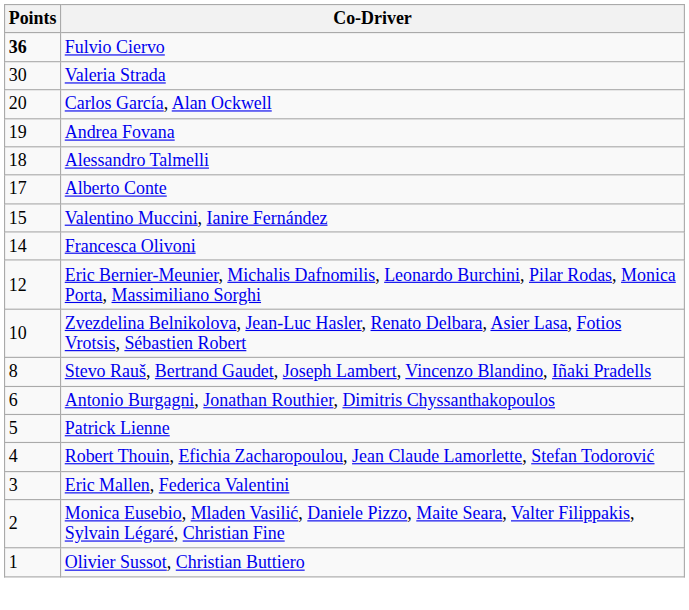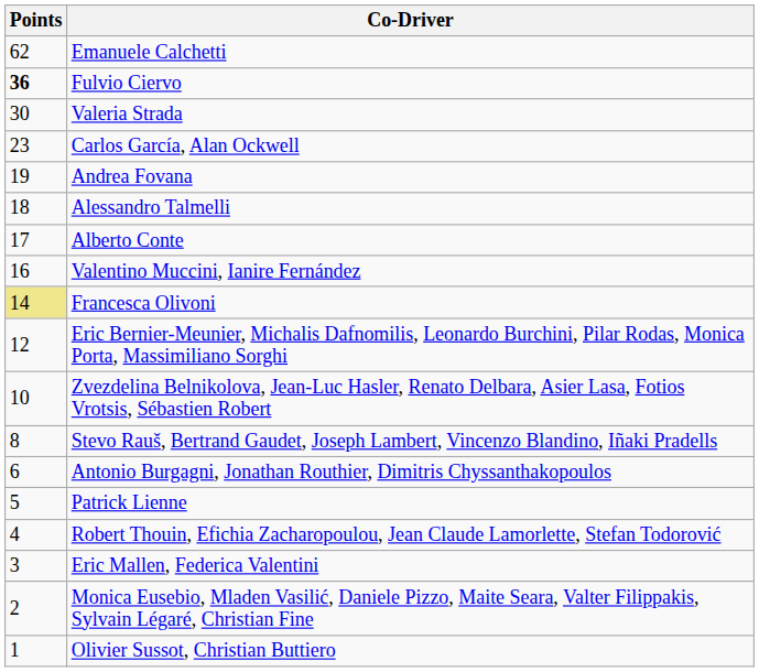 <table class="wikitable">
 <tr>
 <th>Points</th>
 <th>Co-Driver</th>
+</tr>
+<tr>
+<td>62</td>
+<td> <a href='#'>Emanuele Calchetti</a></td>
 </tr>
 <tr>
 <td><strong>36</strong></td>
 <td> <a href='#'>Fulvio Ciervo</a></td>
 </tr>
 <tr>
 <td>30</td>
 <td> <a href='#'>Valeria Strada</a></td>
 </tr>
 <tr>
-<td>20</td>
+<td>23</td>
 <td> <a href='#'>Carlos García</a>,  <a href='#'>Alan Ockwell</a></td>
 </tr>
 <tr>
 <td>19</td>
 <td> <a href='#'>Andrea Fovana</a></td>
 </tr>
 <tr>
 <td>18</td>
 <td> <a href='#'>Alessandro Talmelli</a></td>
 </tr>
 <tr>
 <td>17</td>
 <td> <a href='#'>Alberto Conte</a></td>
 </tr>
 <tr>
-<td>15</td>
+<td>16</td>
 <td> <a href='#'>Valentino Muccini</a>,  <a href='#'>Ianire Fernández</a></td>
 </tr>
 <tr>
-<td>14</td>
+<td style="background: khaki;">14</td>
 <td> <a href='#'>Francesca Olivoni</a></td>
 </tr>
 <tr>
 <td>12</td>
 <td> <a href='#'>Eric Bernier-Meunier</a>,  <a href='#'>Michalis Dafnomilis</a>,  <a href='#'>Leonardo Burchini</a>,  <a href='#'>Pilar Rodas</a>,  <a href='#'>Monica Porta</a>,  <a href='#'>Massimiliano Sorghi</a></td>
 </tr>
 <tr>
 <td>10</td>
 <td> <a href='#'>Zvezdelina Belnikolova</a>,  <a href='#'>Jean-Luc Hasler</a>,  <a href='#'>Renato Delbara</a>,  <a href='#'>Asier Lasa</a>,  <a href='#'>Fotios Vrotsis</a>,  <a href='#'>Sébastien Robert</a></td>
 </tr>
 <tr>
 <td>8</td>
 <td> <a href='#'>Stevo Rauš</a>,  <a href='#'>Bertrand Gaudet</a>,  <a href='#'>Joseph Lambert</a>,  <a href='#'>Vincenzo Blandino</a>,  <a href='#'>Iñaki Pradells</a></td>
 </tr>
 <tr>
 <td>6</td>
 <td> <a href='#'>Antonio Burgagni</a>,  <a href='#'>Jonathan Routhier</a>,  <a href='#'>Dimitris Chyssanthakopoulos</a></td>
 </tr>
 <tr>
 <td>5</td>
 <td> <a href='#'>Patrick Lienne</a></td>
 </tr>
 <tr>
 <td>4</td>
 <td> <a href='#'>Robert Thouin</a>,  <a href='#'>Efichia Zacharopoulou</a>,  <a href='#'>Jean Claude Lamorlette</a>,  <a href='#'>Stefan Todorović</a></td>
 </tr>
 <tr>
 <td>3</td>
 <td> <a href='#'>Eric Mallen</a>,  <a href='#'>Federica Valentini</a></td>
 </tr>
 <tr>
 <td>2</td>
 <td> <a href='#'>Monica Eusebio</a>,  <a href='#'>Mladen Vasilić</a>,  <a href='#'>Daniele Pizzo</a>,  <a href='#'>Maite Seara</a>,  <a href='#'>Valter Filippakis</a>,  <a href='#'>Sylvain Légaré</a>,  <a href='#'>Christian Fine</a></td>
 </tr>
 <tr>
 <td>1</td>
 <td> <a href='#'>Olivier Sussot</a>,  <a href='#'>Christian Buttiero</a></td>
 </tr>
 </table>
